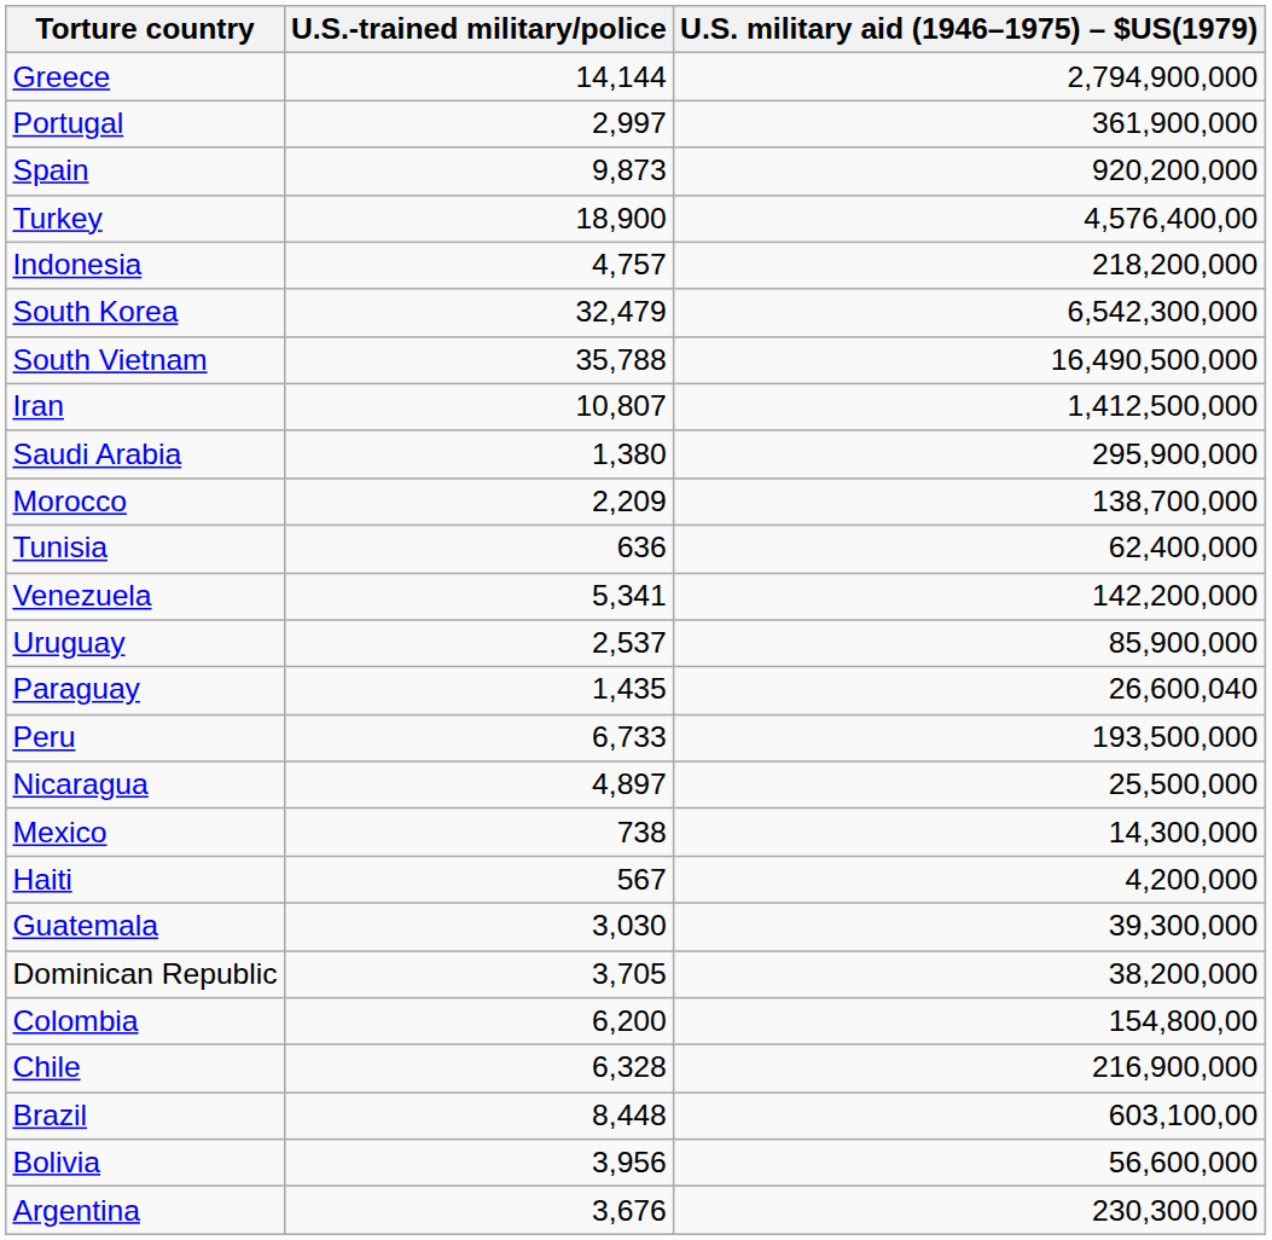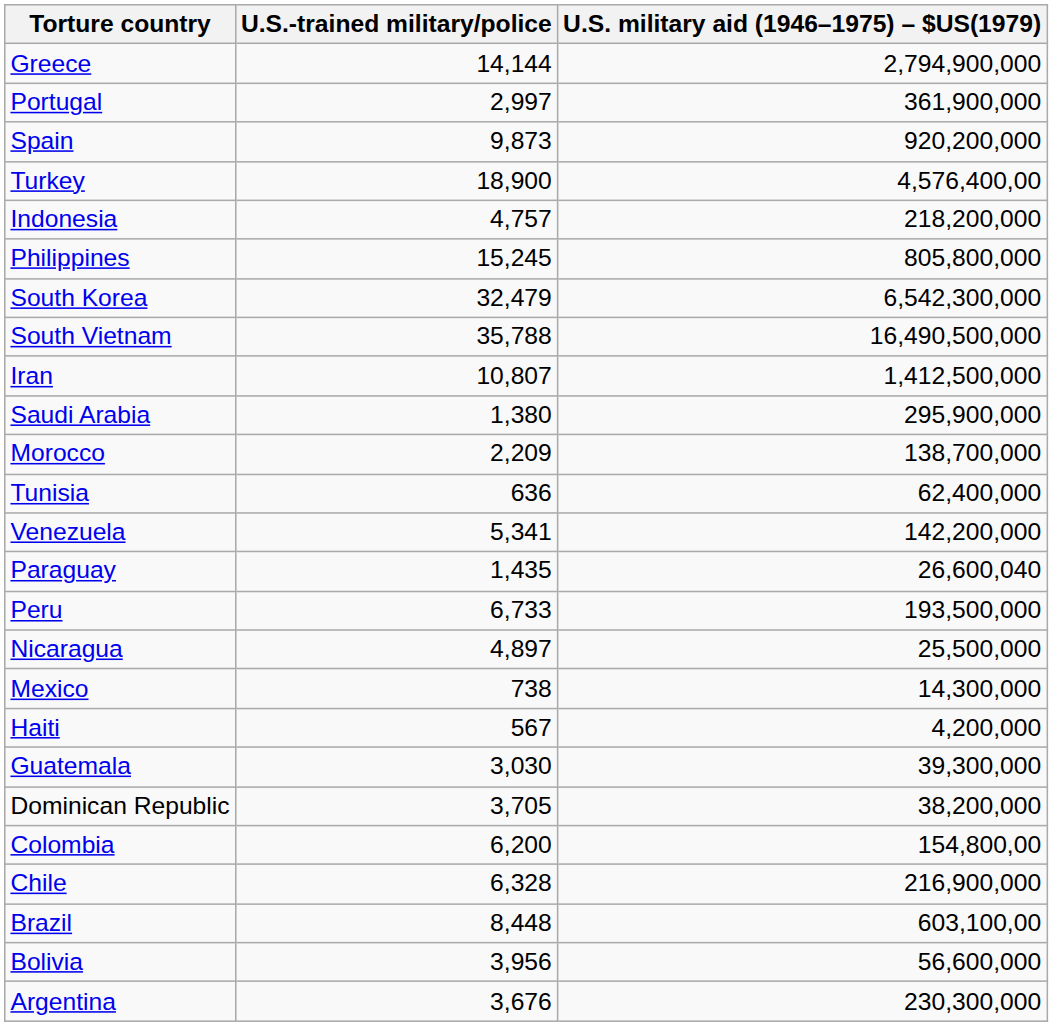 <table class="wikitable sortable">
 <tr>
 <th>Torture country</th>
 <th>U.S.-trained military/police</th>
 <th>U.S. military aid (1946–1975) – $US(1979)</th>
 </tr>
 <tr>
 <td><a href='#'>Greece</a></td>
 <td style="text-align:right;">14,144</td>
 <td style="text-align:right;">2,794,900,000</td>
 </tr>
 <tr>
 <td><a href='#'>Portugal</a></td>
 <td style="text-align:right;">2,997</td>
 <td style="text-align:right;">361,900,000</td>
 </tr>
 <tr>
 <td><a href='#'>Spain</a></td>
 <td style="text-align:right;">9,873</td>
 <td style="text-align:right;">920,200,000</td>
 </tr>
 <tr>
 <td><a href='#'>Turkey</a></td>
 <td style="text-align:right;">18,900</td>
 <td style="text-align:right;">4,576,400,00</td>
 </tr>
 <tr>
 <td><a href='#'>Indonesia</a></td>
 <td style="text-align:right;">4,757</td>
 <td style="text-align:right;">218,200,000</td>
+</tr>
+<tr>
+<td><a href='#'>Philippines</a></td>
+<td style="text-align:right;">15,245</td>
+<td style="text-align:right;">805,800,000</td>
 </tr>
 <tr>
 <td><a href='#'>South Korea</a></td>
 <td style="text-align:right;">32,479</td>
 <td style="text-align:right;">6,542,300,000</td>
 </tr>
 <tr>
 <td><a href='#'>South Vietnam</a></td>
 <td style="text-align:right;">35,788</td>
 <td style="text-align:right;">16,490,500,000</td>
 </tr>
 <tr>
 <td><a href='#'>Iran</a></td>
 <td style="text-align:right;">10,807</td>
 <td style="text-align:right;">1,412,500,000</td>
 </tr>
 <tr>
 <td><a href='#'>Saudi Arabia</a></td>
 <td style="text-align:right;">1,380</td>
 <td style="text-align:right;">295,900,000</td>
 </tr>
 <tr>
 <td><a href='#'>Morocco</a></td>
 <td style="text-align:right;">2,209</td>
 <td style="text-align:right;">138,700,000</td>
 </tr>
 <tr>
 <td><a href='#'>Tunisia</a></td>
 <td style="text-align:right;">636</td>
 <td style="text-align:right;">62,400,000</td>
 </tr>
 <tr>
 <td><a href='#'>Venezuela</a></td>
 <td style="text-align:right;">5,341</td>
 <td style="text-align:right;">142,200,000</td>
-</tr>
-<tr>
-<td><a href='#'>Uruguay</a></td>
-<td style="text-align:right;">2,537</td>
-<td style="text-align:right;">85,900,000</td>
 </tr>
 <tr>
 <td><a href='#'>Paraguay</a></td>
 <td style="text-align:right;">1,435</td>
 <td style="text-align:right;">26,600,040</td>
 </tr>
 <tr>
 <td><a href='#'>Peru</a></td>
 <td style="text-align:right;">6,733</td>
 <td style="text-align:right;">193,500,000</td>
 </tr>
 <tr>
 <td><a href='#'>Nicaragua</a></td>
 <td style="text-align:right;">4,897</td>
 <td style="text-align:right;">25,500,000</td>
 </tr>
 <tr>
 <td><a href='#'>Mexico</a></td>
 <td style="text-align:right;">738</td>
 <td style="text-align:right;">14,300,000</td>
 </tr>
 <tr>
 <td><a href='#'>Haiti</a></td>
 <td style="text-align:right;">567</td>
 <td style="text-align:right;">4,200,000</td>
 </tr>
 <tr>
 <td><a href='#'>Guatemala</a></td>
 <td style="text-align:right;">3,030</td>
 <td style="text-align:right;">39,300,000</td>
 </tr>
 <tr>
 <td>Dominican Republic</td>
 <td style="text-align:right;">3,705</td>
 <td style="text-align:right;">38,200,000</td>
 </tr>
 <tr>
 <td><a href='#'>Colombia</a></td>
 <td style="text-align:right;">6,200</td>
 <td style="text-align:right;">154,800,00</td>
 </tr>
 <tr>
 <td><a href='#'>Chile</a></td>
 <td style="text-align:right;">6,328</td>
 <td style="text-align:right;">216,900,000</td>
 </tr>
 <tr>
 <td><a href='#'>Brazil</a></td>
 <td style="text-align:right;">8,448</td>
 <td style="text-align:right;">603,100,00</td>
 </tr>
 <tr>
 <td><a href='#'>Bolivia</a></td>
 <td style="text-align:right;">3,956</td>
 <td style="text-align:right;">56,600,000</td>
 </tr>
 <tr>
 <td><a href='#'>Argentina</a></td>
 <td style="text-align:right;">3,676</td>
 <td style="text-align:right;">230,300,000</td>
 </tr>
 </table>
